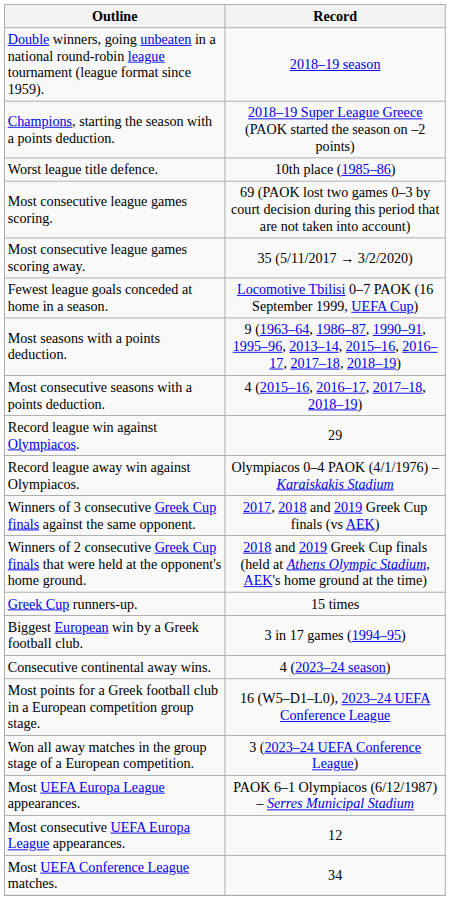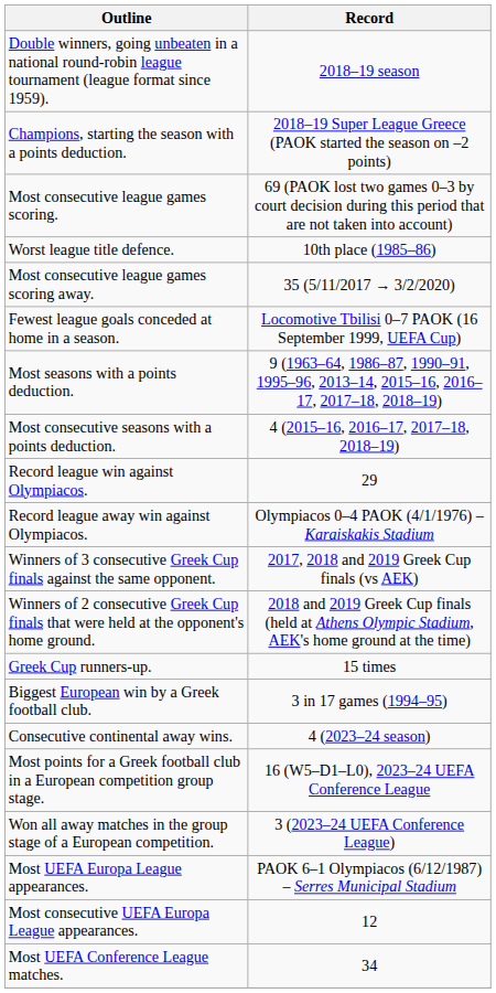 <table class="wikitable" style="text-align: center; font-size:95%">
 <tr>
 <th width="230">Outline</th>
 <th width="230">Record</th>
 </tr>
 <tr>
 <td align="left"><a href='#'>Double</a> winners, going <a href='#'>unbeaten</a> in a national round-robin <a href='#'>league</a> tournament (league format since 1959).</td>
 <td><a href='#'>2018–19 season</a></td>
 </tr>
 <tr>
 <td align="left"><a href='#'>Champions</a>, starting the season with a points deduction.</td>
 <td><a href='#'>2018–19 Super League Greece</a> (PAOK started the season on –2 points)</td>
 </tr>
 <tr>
+<td align="left">Most consecutive league games scoring.</td>
+<td>69 (PAOK lost two games 0–3 by court decision during this period that are not taken into account)</td>
+</tr>
+<tr>
 <td align="left">Worst league title defence.</td>
 <td>10th place (<a href='#'>1985–86</a>)</td>
-</tr>
-<tr>
-<td align="left">Most consecutive league games scoring.</td>
-<td>69 (PAOK lost two games 0–3 by court decision during this period that are not taken into account)</td>
 </tr>
 <tr>
 <td align="left">Most consecutive league games scoring away.</td>
 <td>35 (5/11/2017 → 3/2/2020)</td>
 </tr>
 <tr>
 <td align="left">Fewest league goals conceded at home in a season.</td>
 <td><a href='#'>Locomotive Tbilisi</a> 0–7 PAOK (16 September 1999, <a href='#'>UEFA Cup</a>)</td>
 </tr>
 <tr>
 <td align="left">Most seasons with a points deduction.</td>
 <td>9 (<a href='#'>1963–64</a>, <a href='#'>1986–87</a>, <a href='#'>1990–91</a>, <a href='#'>1995–96</a>, <a href='#'>2013–14</a>, <a href='#'>2015–16</a>, <a href='#'>2016–17</a>, <a href='#'>2017–18</a>, <a href='#'>2018–19</a>)</td>
 </tr>
 <tr>
 <td align="left">Most consecutive seasons with a points deduction.</td>
 <td>4 (<a href='#'>2015–16</a>, <a href='#'>2016–17</a>, <a href='#'>2017–18</a>, <a href='#'>2018–19</a>)</td>
 </tr>
 <tr>
 <td align="left">Record league win against <a href='#'>Olympiacos</a>.</td>
 <td>29</td>
 </tr>
 <tr>
 <td align="left">Record league away win against Olympiacos.</td>
 <td>Olympiacos 0–4 PAOK (4/1/1976) – <em><a href='#'>Karaiskakis Stadium</a></em></td>
 </tr>
 <tr>
 <td align="left">Winners of 3 consecutive <a href='#'>Greek Cup</a> <a href='#'>finals</a> against the same opponent.</td>
 <td><a href='#'>2017</a>, <a href='#'>2018</a> and <a href='#'>2019</a> Greek Cup finals (vs <a href='#'>AEK</a>)</td>
 </tr>
 <tr>
 <td align="left">Winners of 2 consecutive <a href='#'>Greek Cup</a> <a href='#'>finals</a> that were held at the opponent's home ground.</td>
 <td><a href='#'>2018</a> and <a href='#'>2019</a> Greek Cup finals (held at <em><a href='#'>Athens Olympic Stadium</a></em>, <a href='#'>AEK</a>'s home ground at the time)</td>
 </tr>
 <tr>
 <td align="left"><a href='#'>Greek Cup</a> runners-up.</td>
 <td>15 times</td>
 </tr>
 <tr>
 <td align="left">Biggest <a href='#'>European</a> win by a Greek football club.</td>
 <td>3 in 17 games (<a href='#'>1994–95</a>)</td>
 </tr>
 <tr>
 <td align="left">Consecutive continental away wins.</td>
 <td>4 (<a href='#'>2023–24 season</a>)</td>
 </tr>
 <tr>
 <td align="left">Most points for a Greek football club in a European competition group stage.</td>
 <td>16 (W5–D1–L0), <a href='#'>2023–24 UEFA Conference League</a></td>
 </tr>
 <tr>
 <td align="left">Won all away matches in the group stage of a European competition.</td>
 <td>3 (<a href='#'>2023–24 UEFA Conference League</a>)</td>
 </tr>
 <tr>
 <td align="left">Most <a href='#'>UEFA Europa League</a> appearances.</td>
 <td>PAOK 6–1 Olympiacos (6/12/1987) – <em><a href='#'>Serres Municipal Stadium</a></em></td>
 </tr>
 <tr>
 <td align="left">Most consecutive <a href='#'>UEFA Europa League</a> appearances.</td>
 <td>12</td>
 </tr>
 <tr>
 <td align="left">Most <a href='#'>UEFA Conference League</a> matches.</td>
 <td>34</td>
 </tr>
 <tr>
 </tr>
 </table>
